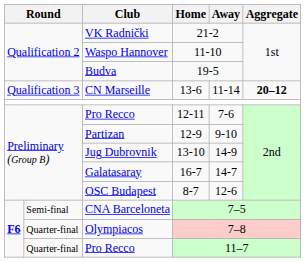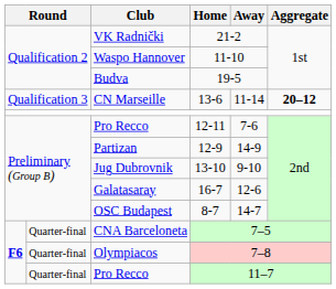 <table class="wikitable">
 <tr>
 <th colspan="2">Round</th>
 <th>Club</th>
 <th>Home</th>
 <th>Away</th>
 <th>Aggregate</th>
 </tr>
 <tr>
 <td rowspan="3" colspan="2"><a href='#'>Qualification 2</a></td>
 <td> <a href='#'>VK Radnički</a></td>
 <td align=center colspan="2">21-2</td>
 <td rowspan="3" style="text-align:center;">1st </td>
 </tr>
 <tr>
 <td> <a href='#'>Waspo Hannover</a></td>
 <td align=center colspan="2">11-10</td>
 </tr>
 <tr>
 <td> <a href='#'>Budva</a></td>
 <td align=center colspan="2">19-5</td>
 </tr>
 <tr>
 <td colspan="2"><a href='#'>Qualification 3</a></td>
 <td> <a href='#'>CN Marseille</a></td>
 <td style="text-align:center;">13-6</td>
 <td style="text-align:center;">11-14</td>
 <td align=center><strong>20–12 </strong></td>
 </tr>
 <tr>
 <td colspan=7 style="text-align: center;" bgcolor=white></td>
 </tr>
 <tr>
 <td rowspan="5" colspan="2"><a href='#'>Preliminary</a><br><em>(<small>Group B</small>)</em></td>
 <td> <a href='#'>Pro Recco</a></td>
 <td style="text-align:center;">12-11</td>
 <td style="text-align:center;">7-6</td>
 <td rowspan="5" style="text-align:center;" bgcolor="#ccffcc">2nd</td>
 </tr>
 <tr>
 <td> <a href='#'>Partizan</a></td>
 <td style="text-align:center;">12-9</td>
-<td style="text-align:center;">9-10</td>
+<td style="text-align:center;">14-9</td>
 </tr>
 <tr>
 <td> <a href='#'>Jug Dubrovnik</a></td>
 <td style="text-align:center;">13-10</td>
-<td style="text-align:center;">14-9</td>
+<td style="text-align:center;">9-10</td>
 </tr>
 <tr>
 <td> <a href='#'>Galatasaray</a></td>
 <td style="text-align:center;">16-7</td>
-<td style="text-align:center;">14-7</td>
+<td style="text-align:center;">12-6</td>
 </tr>
 <tr>
 <td> <a href='#'>OSC Budapest</a></td>
 <td style="text-align:center;">8-7</td>
-<td style="text-align:center;">12-6</td>
+<td style="text-align:center;">14-7</td>
 </tr>
 <tr>
 <td rowspan="3"><strong><a href='#'>F6</a></strong></td>
-<td><small>Semi-final</small></td>
+<td><small>Quarter-final</small></td>
 <td> <a href='#'>CNA Barceloneta</a></td>
 <td colspan="3" style="text-align:center;" bgcolor="#ccffcc">7–5</td>
 </tr>
 <tr>
 <td><small>Quarter-final</small></td>
 <td> <a href='#'>Olympiacos</a></td>
 <td colspan="3" style="text-align:center;" bgcolor="#ffcccc">7–8</td>
 </tr>
 <tr>
 <td><small>Quarter-final</small></td>
 <td> <a href='#'>Pro Recco</a></td>
 <td colspan="3" style="text-align:center;" bgcolor="#ccffcc">11–7</td>
 </tr>
 </table>
